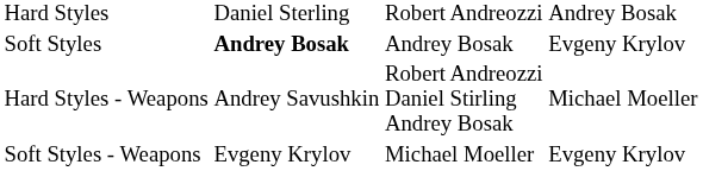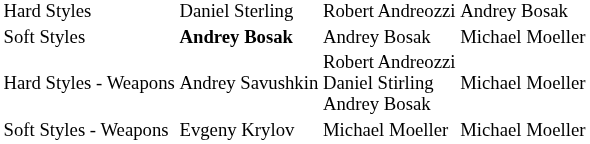 <table>
 <tr>
 <td>Hard Styles<br></td>
 <td>Daniel Sterling </td>
 <td>Robert Andreozzi </td>
 <td>Andrey Bosak </td>
 </tr>
 <tr>
 <td>Soft Styles<br></td>
 <td><strong>Andrey Bosak </strong></td>
 <td>Andrey Bosak </td>
-<td>Evgeny Krylov </td>
+<td>Michael Moeller </td>
 </tr>
 <tr>
 <td>Hard Styles - Weapons<br></td>
 <td>Andrey Savushkin </td>
 <td>Robert Andreozzi <br>Daniel Stirling <br>Andrey Bosak </td>
 <td>Michael Moeller </td>
 </tr>
 <tr>
 <td>Soft Styles - Weapons<br></td>
 <td>Evgeny Krylov </td>
 <td>Michael Moeller </td>
-<td>Evgeny Krylov </td>
+<td>Michael Moeller </td>
 </tr>
 <tr>
 </tr>
 </table>
